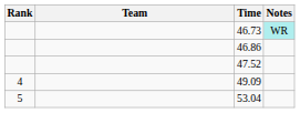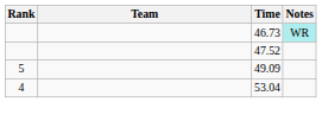 <table class="wikitable" style="text-align:center">
 <tr>
 <th>Rank</th>
 <th Style="width:18em">Team</th>
 <th>Time</th>
 <th>Notes</th>
 </tr>
 <tr>
 <td></td>
 <td style="text-align:left"></td>
 <td>46.73</td>
 <td style="background: paleturquoise;">WR</td>
 </tr>
 <tr>
 <td></td>
 <td style="text-align:left"></td>
-<td>46.86</td>
+<td>47.52</td>
 <td></td>
 </tr>
 <tr>
-<td></td>
+<td>5</td>
 <td style="text-align:left"></td>
-<td>47.52</td>
+<td>49.09</td>
 <td></td>
 </tr>
 <tr>
 <td>4</td>
 <td style="text-align:left"></td>
-<td>49.09</td>
-<td></td>
-</tr>
-<tr>
-<td>5</td>
-<td style="text-align:left"></td>
 <td>53.04</td>
 <td></td>
 </tr>
 </table>
